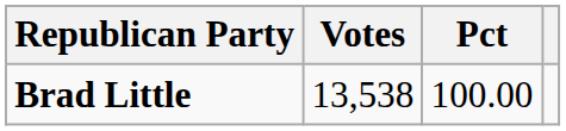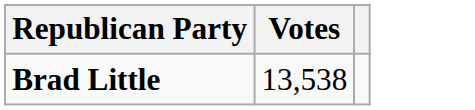 <table class="wikitable">
 <tr>
 <th>Republican Party</th>
 <th>Votes</th>
-<th>Pct</th>
 <th></th>
 </tr>
 <tr>
 <td><strong>Brad Little</strong></td>
 <td>13,538</td>
-<td>100.00</td>
 <td></td>
 </tr>
 </table>
